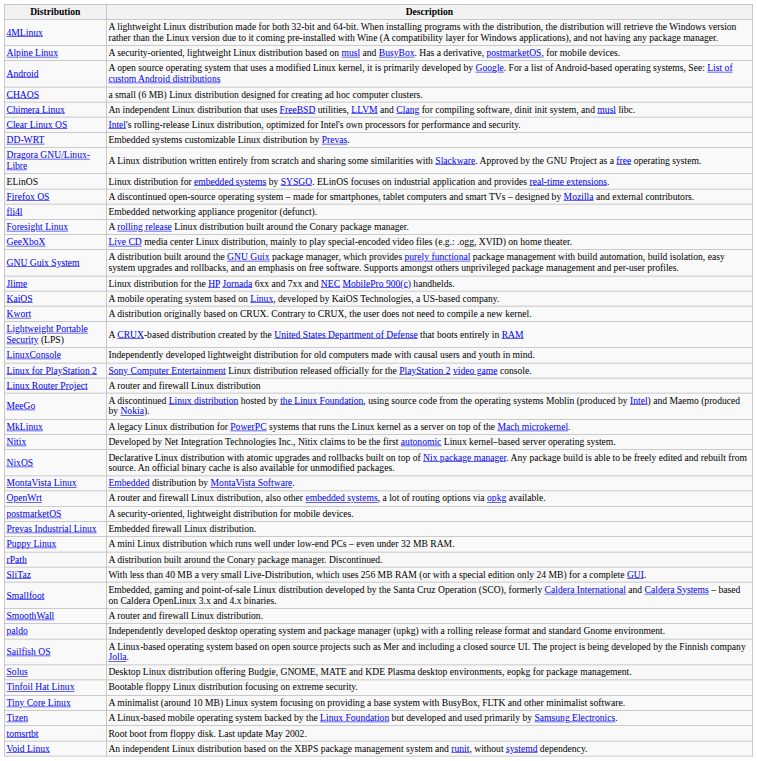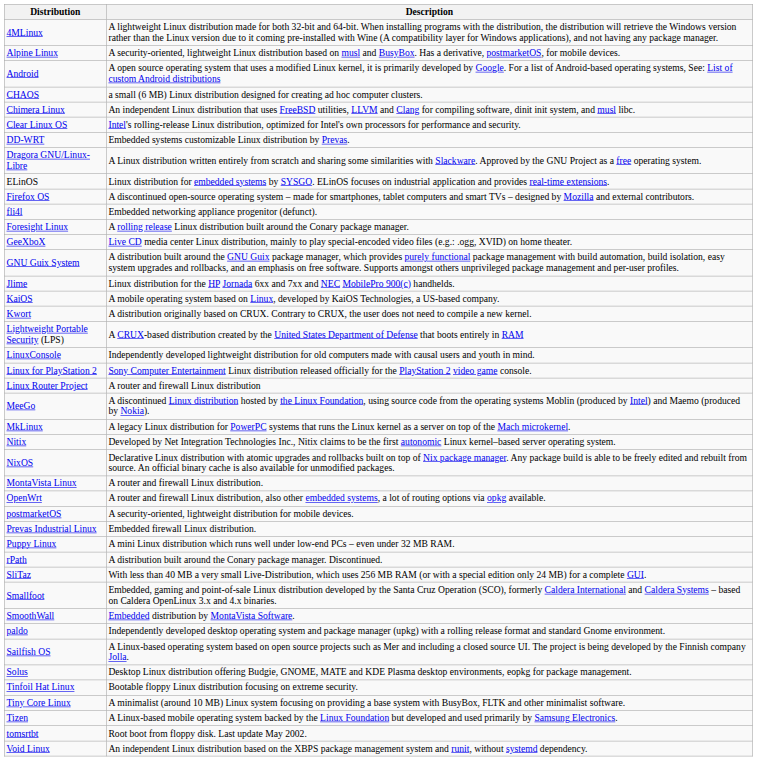 <table class="wikitable">
 <tr>
 <th>Distribution</th>
 <th>Description</th>
 </tr>
 <tr>
 <td><a href='#'>4MLinux</a></td>
 <td>A lightweight Linux distribution made for both 32-bit and 64-bit. When installing programs with the distribution, the distribution will retrieve the Windows version rather than the Linux version due to it coming pre-installed with Wine (A compatibility layer for Windows applications), and not having any package manager.</td>
 </tr>
 <tr>
 <td><a href='#'>Alpine Linux</a></td>
 <td>A security-oriented, lightweight Linux distribution based on <a href='#'>musl</a> and <a href='#'>BusyBox</a>. Has a derivative, <a href='#'>postmarketOS</a>, for mobile devices.</td>
 </tr>
 <tr>
 <td><a href='#'>Android</a></td>
 <td>A open source operating system that uses a modified Linux kernel, it is primarily developed by <a href='#'>Google</a>. For a list of Android-based operating systems, See: <a href='#'>List of custom Android distributions</a></td>
 </tr>
 <tr>
 <td><a href='#'>CHAOS</a></td>
 <td>a small (6 MB) Linux distribution designed for creating ad hoc computer clusters.</td>
 </tr>
 <tr>
 <td><a href='#'>Chimera Linux</a></td>
 <td>An independent Linux distribution that uses <a href='#'>FreeBSD</a> utilities, <a href='#'>LLVM</a> and <a href='#'>Clang</a> for compiling software, dinit init system, and <a href='#'>musl</a> libc.</td>
 </tr>
 <tr>
 <td><a href='#'>Clear Linux OS</a></td>
 <td><a href='#'>Intel</a>'s rolling-release Linux distribution, optimized for Intel's own processors for performance and security.</td>
 </tr>
 <tr>
 <td><a href='#'>DD-WRT</a></td>
 <td>Embedded systems customizable Linux distribution by <a href='#'>Prevas</a>.</td>
 </tr>
 <tr>
 <td><a href='#'>Dragora GNU/Linux-Libre</a></td>
 <td>A Linux distribution written entirely from scratch and sharing some similarities with <a href='#'>Slackware</a>. Approved by the GNU Project as a <a href='#'>free</a> operating system.</td>
 </tr>
 <tr>
 <td>ELinOS</td>
 <td>Linux distribution for <a href='#'>embedded systems</a> by <a href='#'>SYSGO</a>. ELinOS focuses on industrial application and provides <a href='#'>real-time extensions</a>.</td>
 </tr>
 <tr>
 <td><a href='#'>Firefox OS</a></td>
 <td>A discontinued open-source operating system – made for smartphones, tablet computers and smart TVs – designed by <a href='#'>Mozilla</a> and external contributors.</td>
 </tr>
 <tr>
 <td><a href='#'>fli4l</a></td>
 <td>Embedded networking appliance progenitor (defunct).</td>
 </tr>
 <tr>
 <td><a href='#'>Foresight Linux</a></td>
 <td>A <a href='#'>rolling release</a> Linux distribution built around the Conary package manager.</td>
 </tr>
 <tr>
 <td><a href='#'>GeeXboX</a></td>
 <td><a href='#'>Live CD</a> media center Linux distribution, mainly to play special-encoded video files (e.g.: .ogg, XVID) on home theater.</td>
 </tr>
 <tr>
 <td><a href='#'>GNU Guix System</a></td>
 <td>A distribution built around the <a href='#'>GNU Guix</a> package manager, which provides <a href='#'>purely functional</a> package management with build automation, build isolation, easy system upgrades and rollbacks, and an emphasis on free software. Supports amongst others unprivileged package management and per-user profiles.</td>
 </tr>
 <tr>
 <td><a href='#'>Jlime</a></td>
 <td>Linux distribution for the <a href='#'>HP</a> <a href='#'>Jornada</a> 6xx and 7xx and <a href='#'>NEC</a> <a href='#'>MobilePro 900(c)</a> handhelds.</td>
 </tr>
 <tr>
 <td><a href='#'>KaiOS</a></td>
 <td>A mobile operating system based on <a href='#'>Linux</a>, developed by KaiOS Technologies, a US-based company.</td>
 </tr>
 <tr>
 <td><a href='#'>Kwort</a></td>
 <td>A distribution originally based on CRUX. Contrary to CRUX, the user does not need to compile a new kernel.</td>
 </tr>
 <tr>
 <td><a href='#'>Lightweight Portable Security</a> (LPS)</td>
 <td>A <a href='#'>CRUX</a>-based distribution created by the <a href='#'>United States Department of Defense</a> that boots entirely in <a href='#'>RAM</a></td>
 </tr>
 <tr>
 <td><a href='#'>LinuxConsole</a></td>
 <td>Independently developed lightweight distribution for old computers made with causal users and youth in mind.</td>
 </tr>
 <tr>
 <td><a href='#'>Linux for PlayStation 2</a></td>
 <td><a href='#'>Sony Computer Entertainment</a> Linux distribution released officially for the <a href='#'>PlayStation 2</a> <a href='#'>video game</a> console.</td>
 </tr>
 <tr>
 <td><a href='#'>Linux Router Project</a></td>
 <td>A router and firewall Linux distribution</td>
 </tr>
 <tr>
 <td><a href='#'>MeeGo</a></td>
 <td>A discontinued <a href='#'>Linux distribution</a> hosted by <a href='#'>the Linux Foundation</a>, using source code from the operating systems Moblin (produced by <a href='#'>Intel</a>) and Maemo (produced by <a href='#'>Nokia</a>).</td>
 </tr>
 <tr>
 <td><a href='#'>MkLinux</a></td>
 <td>A legacy Linux distribution for <a href='#'>PowerPC</a> systems that runs the Linux kernel as a server on top of the <a href='#'>Mach microkernel</a>.</td>
 </tr>
 <tr>
 <td><a href='#'>Nitix</a></td>
 <td>Developed by Net Integration Technologies Inc., Nitix claims to be the first <a href='#'>autonomic</a> Linux kernel–based server operating system.</td>
 </tr>
 <tr>
 <td><a href='#'>NixOS</a></td>
 <td>Declarative Linux distribution with atomic upgrades and rollbacks built on top of <a href='#'>Nix package manager</a>. Any package build is able to be freely edited and rebuilt from source. An official binary cache is also available for unmodified packages.</td>
 </tr>
 <tr>
 <td><a href='#'>MontaVista Linux</a></td>
-<td><a href='#'>Embedded</a> distribution by <a href='#'>MontaVista Software</a>.</td>
+<td>A router and firewall Linux distribution.</td>
 </tr>
 <tr>
 <td><a href='#'>OpenWrt</a></td>
 <td>A router and firewall Linux distribution, also other <a href='#'>embedded systems</a>, a lot of routing options via <a href='#'>opkg</a> available.</td>
 </tr>
 <tr>
 <td><a href='#'>postmarketOS</a></td>
 <td>A security-oriented, lightweight distribution for mobile devices.</td>
 </tr>
 <tr>
 <td><a href='#'>Prevas Industrial Linux</a></td>
 <td>Embedded firewall Linux distribution.</td>
 </tr>
 <tr>
 <td><a href='#'>Puppy Linux</a></td>
 <td>A mini Linux distribution which runs well under low-end PCs – even under 32 MB RAM.</td>
 </tr>
 <tr>
 <td><a href='#'>rPath</a></td>
 <td>A distribution built around the Conary package manager. Discontinued.</td>
 </tr>
 <tr>
 <td><a href='#'>SliTaz</a></td>
 <td>With less than 40 MB a very small Live-Distribution, which uses 256 MB RAM (or with a special edition only 24 MB) for a complete <a href='#'>GUI</a>.</td>
 </tr>
 <tr>
 <td><a href='#'>Smallfoot</a></td>
 <td>Embedded, gaming and point-of-sale Linux distribution developed by the Santa Cruz Operation (SCO), formerly <a href='#'>Caldera International</a> and <a href='#'>Caldera Systems</a> – based on Caldera OpenLinux 3.x and 4.x binaries.</td>
 </tr>
 <tr>
 <td><a href='#'>SmoothWall</a></td>
-<td>A router and firewall Linux distribution.</td>
+<td><a href='#'>Embedded</a> distribution by <a href='#'>MontaVista Software</a>.</td>
 </tr>
 <tr>
 <td><a href='#'>paldo</a></td>
 <td>Independently developed desktop operating system and package manager (upkg) with a rolling release format and standard Gnome environment.</td>
 </tr>
 <tr>
 <td><a href='#'>Sailfish OS</a></td>
 <td>A Linux-based operating system based on open source projects such as Mer and including a closed source UI. The project is being developed by the Finnish company <a href='#'>Jolla</a>.</td>
 </tr>
 <tr>
 <td><a href='#'>Solus</a></td>
 <td>Desktop Linux distribution offering Budgie, GNOME, MATE and KDE Plasma desktop environments, eopkg for package management.</td>
 </tr>
 <tr>
 <td><a href='#'>Tinfoil Hat Linux</a></td>
 <td>Bootable floppy Linux distribution focusing on extreme security.</td>
 </tr>
 <tr>
 <td><a href='#'>Tiny Core Linux</a></td>
 <td>A minimalist (around 10 MB) Linux system focusing on providing a base system with BusyBox, FLTK and other minimalist software.</td>
 </tr>
 <tr>
 <td><a href='#'>Tizen</a></td>
 <td>A Linux-based mobile operating system backed by the <a href='#'>Linux Foundation</a> but developed and used primarily by <a href='#'>Samsung Electronics</a>.</td>
 </tr>
 <tr>
 <td><a href='#'>tomsrtbt</a></td>
 <td>Root boot from floppy disk. Last update May 2002.</td>
 </tr>
 <tr>
 <td><a href='#'>Void Linux</a></td>
 <td>An independent Linux distribution based on the XBPS package management system and <a href='#'>runit</a>, without <a href='#'>systemd</a> dependency.</td>
 </tr>
 </table>
